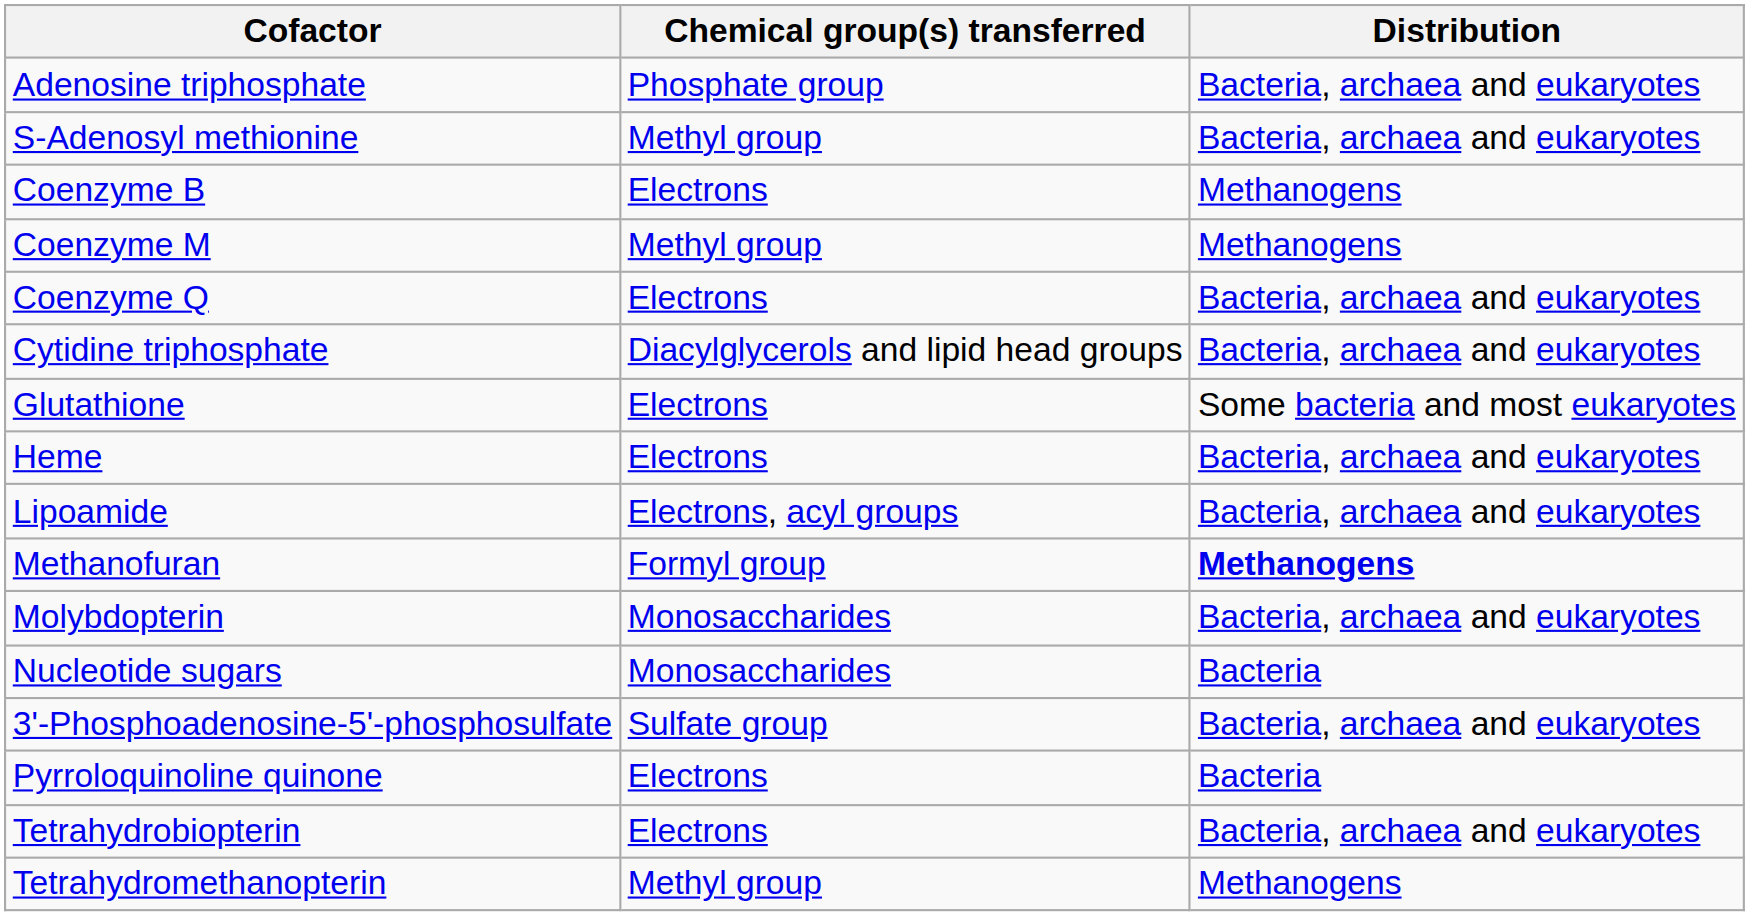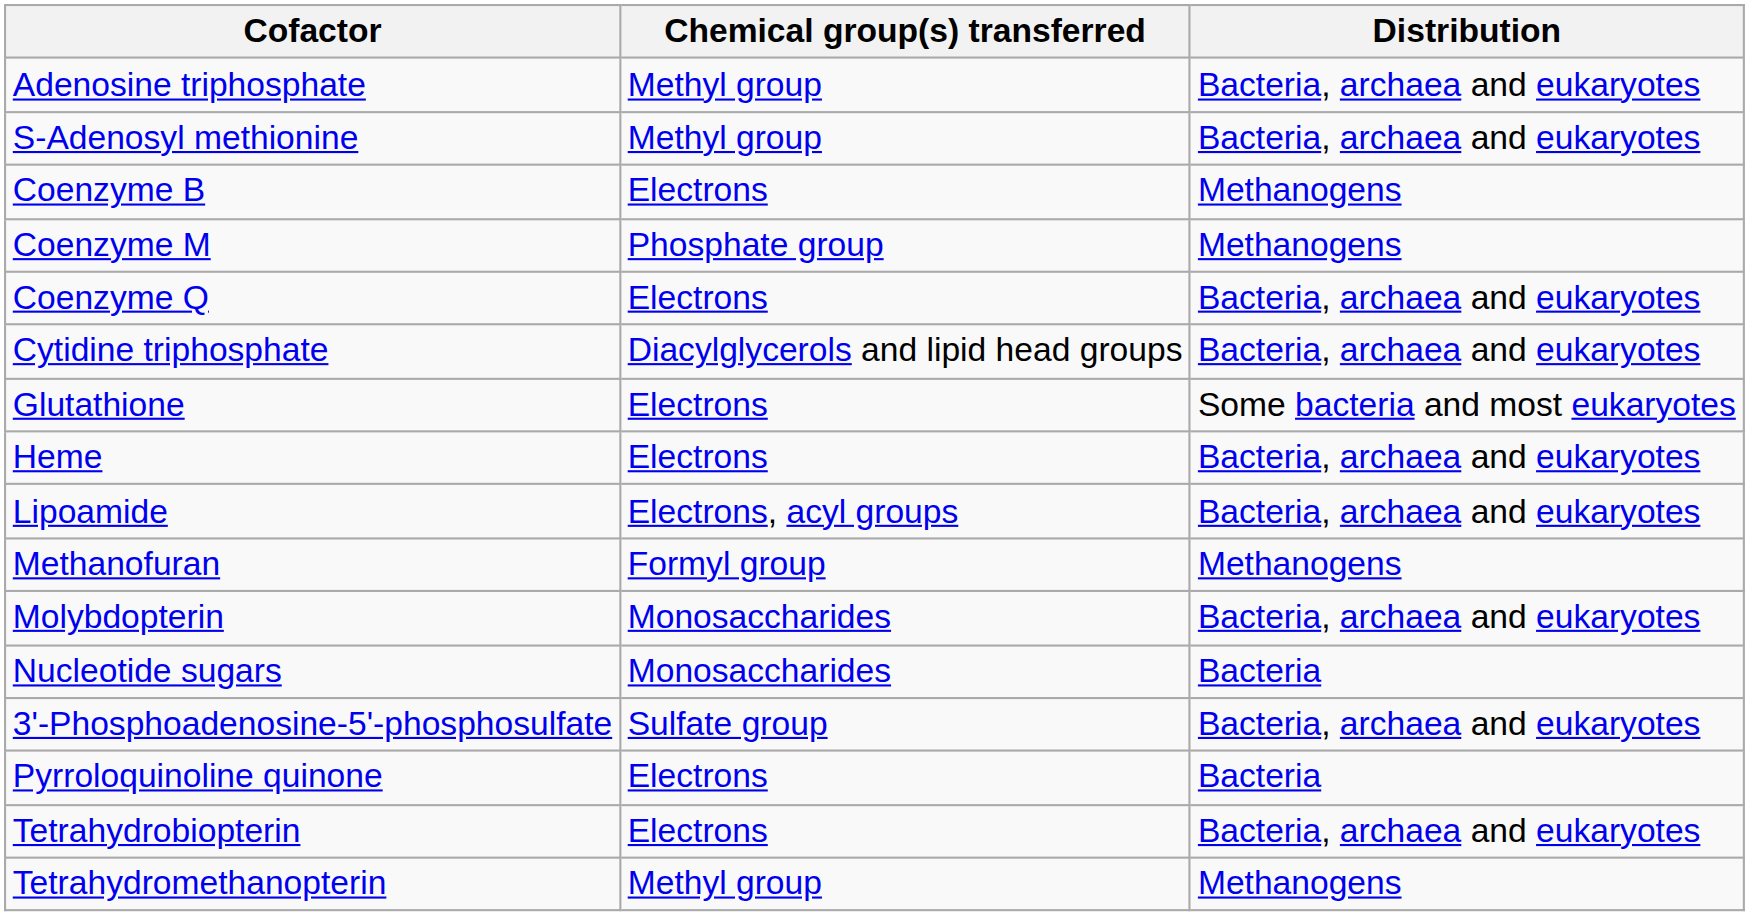 <table class="wikitable">
 <tr>
 <th>Cofactor</th>
 <th>Chemical group(s) transferred</th>
 <th>Distribution</th>
 </tr>
 <tr>
 <td><a href='#'>Adenosine triphosphate</a></td>
-<td><a href='#'>Phosphate group</a></td>
+<td><a href='#'>Methyl group</a></td>
 <td><a href='#'>Bacteria</a>, <a href='#'>archaea</a> and <a href='#'>eukaryotes</a></td>
 </tr>
 <tr>
 <td><a href='#'>S-Adenosyl methionine</a></td>
 <td><a href='#'>Methyl group</a></td>
 <td><a href='#'>Bacteria</a>, <a href='#'>archaea</a> and <a href='#'>eukaryotes</a></td>
 </tr>
 <tr>
 <td><a href='#'>Coenzyme B</a></td>
 <td><a href='#'>Electrons</a></td>
 <td><a href='#'>Methanogens</a></td>
 </tr>
 <tr>
 <td><a href='#'>Coenzyme M</a></td>
-<td><a href='#'>Methyl group</a></td>
+<td><a href='#'>Phosphate group</a></td>
 <td><a href='#'>Methanogens</a></td>
 </tr>
 <tr>
 <td><a href='#'>Coenzyme Q</a></td>
 <td><a href='#'>Electrons</a></td>
 <td><a href='#'>Bacteria</a>, <a href='#'>archaea</a> and <a href='#'>eukaryotes</a></td>
 </tr>
 <tr>
 <td><a href='#'>Cytidine triphosphate</a></td>
 <td><a href='#'>Diacylglycerols</a> and lipid head groups</td>
 <td><a href='#'>Bacteria</a>, <a href='#'>archaea</a> and <a href='#'>eukaryotes</a></td>
 </tr>
 <tr>
 <td><a href='#'>Glutathione</a></td>
 <td><a href='#'>Electrons</a></td>
 <td>Some <a href='#'>bacteria</a> and most <a href='#'>eukaryotes</a></td>
 </tr>
 <tr>
 <td><a href='#'>Heme</a></td>
 <td><a href='#'>Electrons</a></td>
 <td><a href='#'>Bacteria</a>, <a href='#'>archaea</a> and <a href='#'>eukaryotes</a></td>
 </tr>
 <tr>
 <td><a href='#'>Lipoamide</a></td>
 <td><a href='#'>Electrons</a>, <a href='#'>acyl groups</a></td>
 <td><a href='#'>Bacteria</a>, <a href='#'>archaea</a> and <a href='#'>eukaryotes</a></td>
 </tr>
 <tr>
 <td><a href='#'>Methanofuran</a></td>
 <td><a href='#'>Formyl group</a></td>
-<td><strong><a href='#'>Methanogens</a></strong></td>
+<td><a href='#'>Methanogens</a></td>
 </tr>
 <tr>
 <td><a href='#'>Molybdopterin</a></td>
 <td><a href='#'>Monosaccharides</a></td>
 <td><a href='#'>Bacteria</a>, <a href='#'>archaea</a> and <a href='#'>eukaryotes</a></td>
 </tr>
 <tr>
 <td><a href='#'>Nucleotide sugars</a></td>
 <td><a href='#'>Monosaccharides</a></td>
 <td><a href='#'>Bacteria</a></td>
 </tr>
 <tr>
 <td><a href='#'>3'-Phosphoadenosine-5'-phosphosulfate</a></td>
 <td><a href='#'>Sulfate group</a></td>
 <td><a href='#'>Bacteria</a>, <a href='#'>archaea</a> and <a href='#'>eukaryotes</a></td>
 </tr>
 <tr>
 <td><a href='#'>Pyrroloquinoline quinone</a></td>
 <td><a href='#'>Electrons</a></td>
 <td><a href='#'>Bacteria</a></td>
 </tr>
 <tr>
 <td><a href='#'>Tetrahydrobiopterin</a></td>
 <td><a href='#'>Electrons</a></td>
 <td><a href='#'>Bacteria</a>, <a href='#'>archaea</a> and <a href='#'>eukaryotes</a></td>
 </tr>
 <tr>
 <td><a href='#'>Tetrahydromethanopterin</a></td>
 <td><a href='#'>Methyl group</a></td>
 <td><a href='#'>Methanogens</a></td>
 </tr>
 </table>
